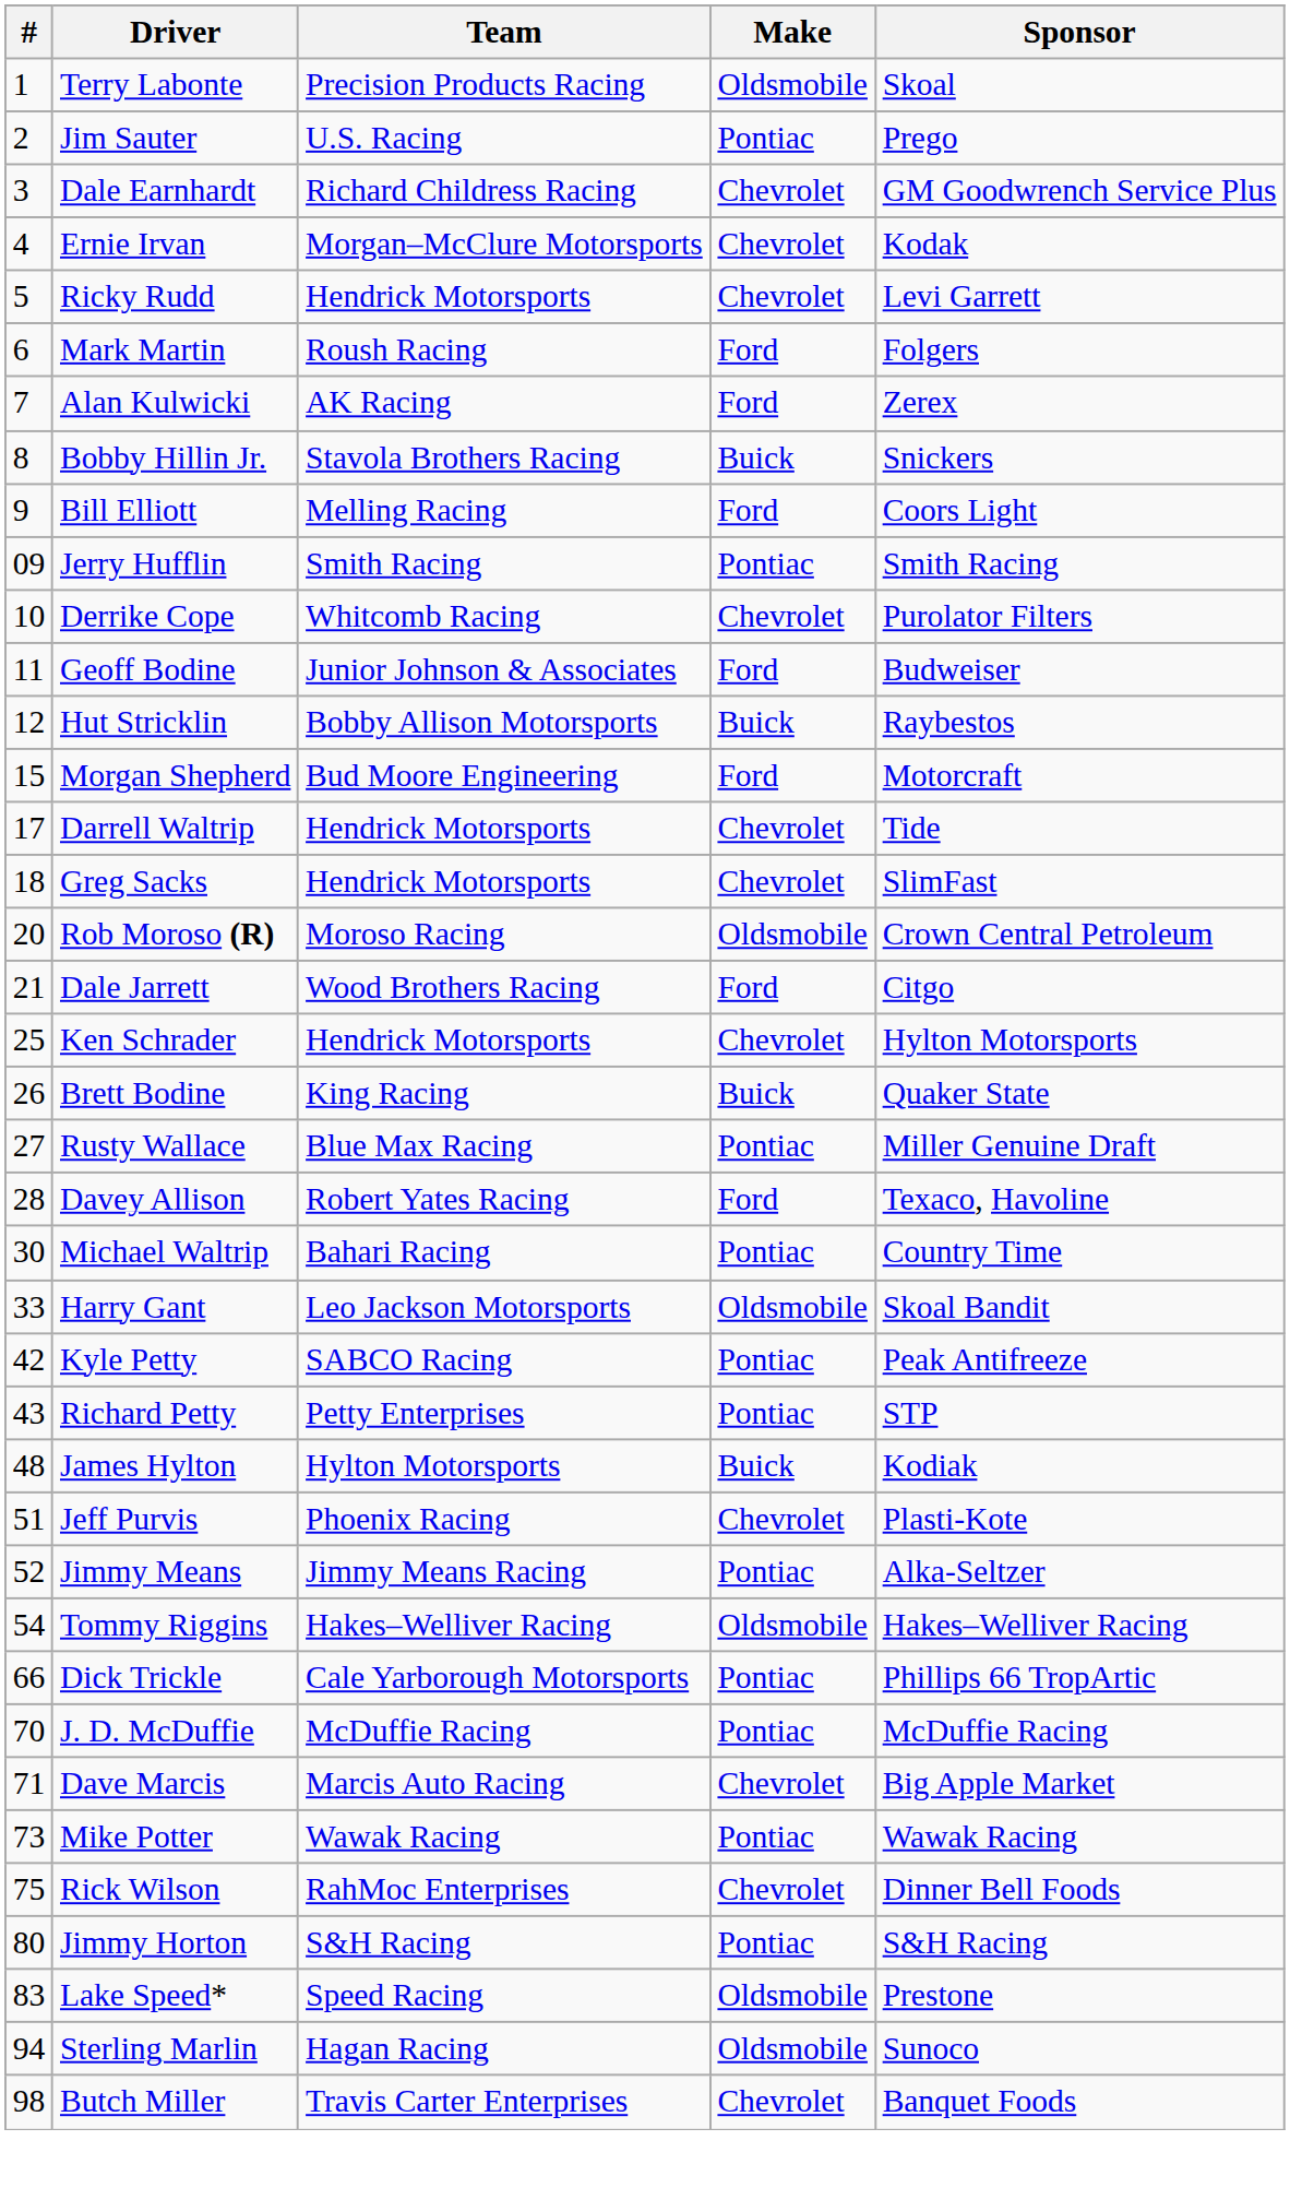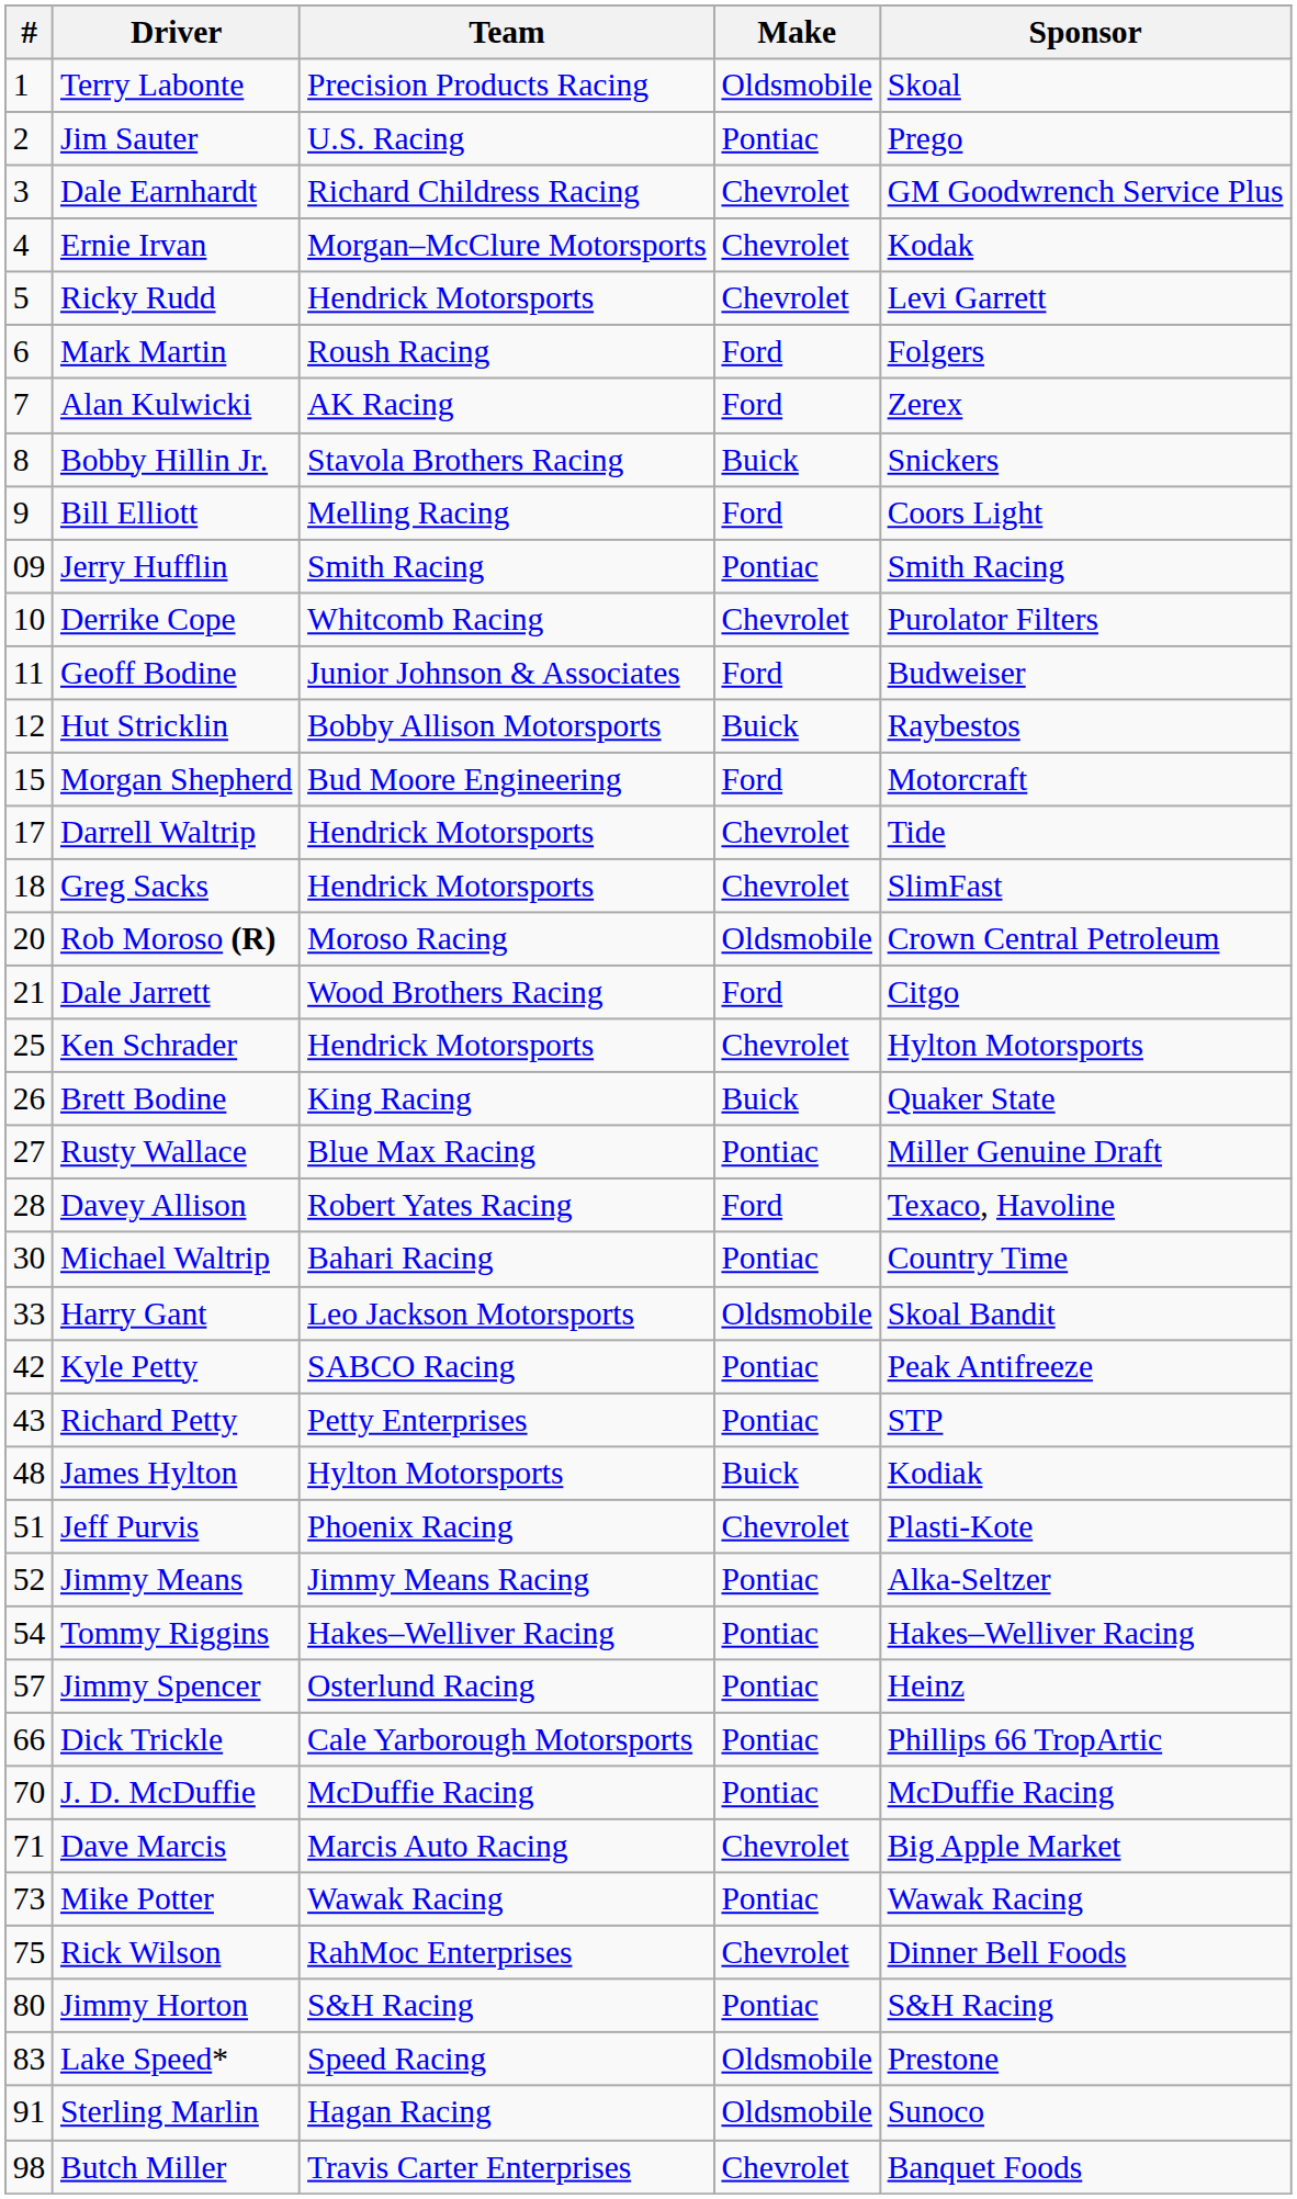 <table class="wikitable" style="font-size:95%">
 <tr>
 <th>#</th>
 <th>Driver</th>
 <th>Team</th>
 <th>Make</th>
 <th>Sponsor</th>
 </tr>
 <tr>
 <td>1</td>
 <td><a href='#'>Terry Labonte</a></td>
 <td><a href='#'>Precision Products Racing</a></td>
 <td><a href='#'>Oldsmobile</a></td>
 <td><a href='#'>Skoal</a></td>
 </tr>
 <tr>
 <td>2</td>
 <td><a href='#'>Jim Sauter</a></td>
 <td><a href='#'>U.S. Racing</a></td>
 <td><a href='#'>Pontiac</a></td>
 <td><a href='#'>Prego</a></td>
 </tr>
 <tr>
 <td>3</td>
 <td><a href='#'>Dale Earnhardt</a></td>
 <td><a href='#'>Richard Childress Racing</a></td>
 <td><a href='#'>Chevrolet</a></td>
 <td><a href='#'>GM Goodwrench Service Plus</a></td>
 </tr>
 <tr>
 <td>4</td>
 <td><a href='#'>Ernie Irvan</a></td>
 <td><a href='#'>Morgan–McClure Motorsports</a></td>
 <td><a href='#'>Chevrolet</a></td>
 <td><a href='#'>Kodak</a></td>
 </tr>
 <tr>
 <td>5</td>
 <td><a href='#'>Ricky Rudd</a></td>
 <td><a href='#'>Hendrick Motorsports</a></td>
 <td><a href='#'>Chevrolet</a></td>
 <td><a href='#'>Levi Garrett</a></td>
 </tr>
 <tr>
 <td>6</td>
 <td><a href='#'>Mark Martin</a></td>
 <td><a href='#'>Roush Racing</a></td>
 <td><a href='#'>Ford</a></td>
 <td><a href='#'>Folgers</a></td>
 </tr>
 <tr>
 <td>7</td>
 <td><a href='#'>Alan Kulwicki</a></td>
 <td><a href='#'>AK Racing</a></td>
 <td><a href='#'>Ford</a></td>
 <td><a href='#'>Zerex</a></td>
 </tr>
 <tr>
 <td>8</td>
 <td><a href='#'>Bobby Hillin Jr.</a></td>
 <td><a href='#'>Stavola Brothers Racing</a></td>
 <td><a href='#'>Buick</a></td>
 <td><a href='#'>Snickers</a></td>
 </tr>
 <tr>
 <td>9</td>
 <td><a href='#'>Bill Elliott</a></td>
 <td><a href='#'>Melling Racing</a></td>
 <td><a href='#'>Ford</a></td>
 <td><a href='#'>Coors Light</a></td>
 </tr>
 <tr>
 <td>09</td>
 <td><a href='#'>Jerry Hufflin</a></td>
 <td><a href='#'>Smith Racing</a></td>
 <td><a href='#'>Pontiac</a></td>
 <td><a href='#'>Smith Racing</a></td>
 </tr>
 <tr>
 <td>10</td>
 <td><a href='#'>Derrike Cope</a></td>
 <td><a href='#'>Whitcomb Racing</a></td>
 <td><a href='#'>Chevrolet</a></td>
 <td><a href='#'>Purolator Filters</a></td>
 </tr>
 <tr>
 <td>11</td>
 <td><a href='#'>Geoff Bodine</a></td>
 <td><a href='#'>Junior Johnson & Associates</a></td>
 <td><a href='#'>Ford</a></td>
 <td><a href='#'>Budweiser</a></td>
 </tr>
 <tr>
 <td>12</td>
 <td><a href='#'>Hut Stricklin</a></td>
 <td><a href='#'>Bobby Allison Motorsports</a></td>
 <td><a href='#'>Buick</a></td>
 <td><a href='#'>Raybestos</a></td>
 </tr>
 <tr>
 <td>15</td>
 <td><a href='#'>Morgan Shepherd</a></td>
 <td><a href='#'>Bud Moore Engineering</a></td>
 <td><a href='#'>Ford</a></td>
 <td><a href='#'>Motorcraft</a></td>
 </tr>
 <tr>
 <td>17</td>
 <td><a href='#'>Darrell Waltrip</a></td>
 <td><a href='#'>Hendrick Motorsports</a></td>
 <td><a href='#'>Chevrolet</a></td>
 <td><a href='#'>Tide</a></td>
 </tr>
 <tr>
 <td>18</td>
 <td><a href='#'>Greg Sacks</a></td>
 <td><a href='#'>Hendrick Motorsports</a></td>
 <td><a href='#'>Chevrolet</a></td>
 <td><a href='#'>SlimFast</a></td>
 </tr>
 <tr>
 <td>20</td>
 <td><a href='#'>Rob Moroso</a> <strong>(R)</strong></td>
 <td><a href='#'>Moroso Racing</a></td>
 <td><a href='#'>Oldsmobile</a></td>
 <td><a href='#'>Crown Central Petroleum</a></td>
 </tr>
 <tr>
 <td>21</td>
 <td><a href='#'>Dale Jarrett</a></td>
 <td><a href='#'>Wood Brothers Racing</a></td>
 <td><a href='#'>Ford</a></td>
 <td><a href='#'>Citgo</a></td>
 </tr>
 <tr>
 <td>25</td>
 <td><a href='#'>Ken Schrader</a></td>
 <td><a href='#'>Hendrick Motorsports</a></td>
 <td><a href='#'>Chevrolet</a></td>
 <td><a href='#'>Hylton Motorsports</a></td>
 </tr>
 <tr>
 <td>26</td>
 <td><a href='#'>Brett Bodine</a></td>
 <td><a href='#'>King Racing</a></td>
 <td><a href='#'>Buick</a></td>
 <td><a href='#'>Quaker State</a></td>
 </tr>
 <tr>
 <td>27</td>
 <td><a href='#'>Rusty Wallace</a></td>
 <td><a href='#'>Blue Max Racing</a></td>
 <td><a href='#'>Pontiac</a></td>
 <td><a href='#'>Miller Genuine Draft</a></td>
 </tr>
 <tr>
 <td>28</td>
 <td><a href='#'>Davey Allison</a></td>
 <td><a href='#'>Robert Yates Racing</a></td>
 <td><a href='#'>Ford</a></td>
 <td><a href='#'>Texaco</a>, <a href='#'>Havoline</a></td>
 </tr>
 <tr>
 <td>30</td>
 <td><a href='#'>Michael Waltrip</a></td>
 <td><a href='#'>Bahari Racing</a></td>
 <td><a href='#'>Pontiac</a></td>
 <td><a href='#'>Country Time</a></td>
 </tr>
 <tr>
 <td>33</td>
 <td><a href='#'>Harry Gant</a></td>
 <td><a href='#'>Leo Jackson Motorsports</a></td>
 <td><a href='#'>Oldsmobile</a></td>
 <td><a href='#'>Skoal Bandit</a></td>
 </tr>
 <tr>
 <td>42</td>
 <td><a href='#'>Kyle Petty</a></td>
 <td><a href='#'>SABCO Racing</a></td>
 <td><a href='#'>Pontiac</a></td>
 <td><a href='#'>Peak Antifreeze</a></td>
 </tr>
 <tr>
 <td>43</td>
 <td><a href='#'>Richard Petty</a></td>
 <td><a href='#'>Petty Enterprises</a></td>
 <td><a href='#'>Pontiac</a></td>
 <td><a href='#'>STP</a></td>
 </tr>
 <tr>
 <td>48</td>
 <td><a href='#'>James Hylton</a></td>
 <td><a href='#'>Hylton Motorsports</a></td>
 <td><a href='#'>Buick</a></td>
 <td><a href='#'>Kodiak</a></td>
 </tr>
 <tr>
 <td>51</td>
 <td><a href='#'>Jeff Purvis</a></td>
 <td><a href='#'>Phoenix Racing</a></td>
 <td><a href='#'>Chevrolet</a></td>
 <td><a href='#'>Plasti-Kote</a></td>
 </tr>
 <tr>
 <td>52</td>
 <td><a href='#'>Jimmy Means</a></td>
 <td><a href='#'>Jimmy Means Racing</a></td>
 <td><a href='#'>Pontiac</a></td>
 <td><a href='#'>Alka-Seltzer</a></td>
 </tr>
 <tr>
 <td>54</td>
 <td><a href='#'>Tommy Riggins</a></td>
 <td><a href='#'>Hakes–Welliver Racing</a></td>
-<td><a href='#'>Oldsmobile</a></td>
+<td><a href='#'>Pontiac</a></td>
 <td><a href='#'>Hakes–Welliver Racing</a></td>
+</tr>
+<tr>
+<td>57</td>
+<td><a href='#'>Jimmy Spencer</a></td>
+<td><a href='#'>Osterlund Racing</a></td>
+<td><a href='#'>Pontiac</a></td>
+<td><a href='#'>Heinz</a></td>
 </tr>
 <tr>
 <td>66</td>
 <td><a href='#'>Dick Trickle</a></td>
 <td><a href='#'>Cale Yarborough Motorsports</a></td>
 <td><a href='#'>Pontiac</a></td>
 <td><a href='#'>Phillips 66 TropArtic</a></td>
 </tr>
 <tr>
 <td>70</td>
 <td><a href='#'>J. D. McDuffie</a></td>
 <td><a href='#'>McDuffie Racing</a></td>
 <td><a href='#'>Pontiac</a></td>
 <td><a href='#'>McDuffie Racing</a></td>
 </tr>
 <tr>
 <td>71</td>
 <td><a href='#'>Dave Marcis</a></td>
 <td><a href='#'>Marcis Auto Racing</a></td>
 <td><a href='#'>Chevrolet</a></td>
 <td><a href='#'>Big Apple Market</a></td>
 </tr>
 <tr>
 <td>73</td>
 <td><a href='#'>Mike Potter</a></td>
 <td><a href='#'>Wawak Racing</a></td>
 <td><a href='#'>Pontiac</a></td>
 <td><a href='#'>Wawak Racing</a></td>
 </tr>
 <tr>
 <td>75</td>
 <td><a href='#'>Rick Wilson</a></td>
 <td><a href='#'>RahMoc Enterprises</a></td>
 <td><a href='#'>Chevrolet</a></td>
 <td><a href='#'>Dinner Bell Foods</a></td>
 </tr>
 <tr>
 <td>80</td>
 <td><a href='#'>Jimmy Horton</a></td>
 <td><a href='#'>S&H Racing</a></td>
 <td><a href='#'>Pontiac</a></td>
 <td><a href='#'>S&H Racing</a></td>
 </tr>
 <tr>
 <td>83</td>
 <td><a href='#'>Lake Speed</a>*</td>
 <td><a href='#'>Speed Racing</a></td>
 <td><a href='#'>Oldsmobile</a></td>
 <td><a href='#'>Prestone</a></td>
 </tr>
 <tr>
-<td>94</td>
+<td>91</td>
 <td><a href='#'>Sterling Marlin</a></td>
 <td><a href='#'>Hagan Racing</a></td>
 <td><a href='#'>Oldsmobile</a></td>
 <td><a href='#'>Sunoco</a></td>
 </tr>
 <tr>
 <td>98</td>
 <td><a href='#'>Butch Miller</a></td>
 <td><a href='#'>Travis Carter Enterprises</a></td>
 <td><a href='#'>Chevrolet</a></td>
 <td><a href='#'>Banquet Foods</a></td>
 </tr>
 </table>
